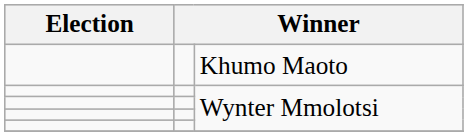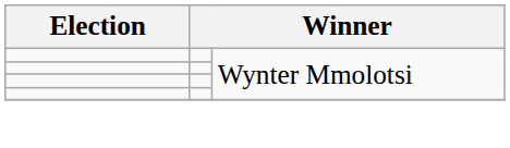 <table class=wikitable>
 <tr>
 <th width=100>Election</th>
 <th width=175 colspan=2>Winner</th>
-</tr>
-<tr>
-<td></td>
-<td width=5 bgcolor=></td>
-<td>Khumo Maoto</td>
 </tr>
 <tr>
 <td></td>
 <td width=5 bgcolor=></td>
 <td rowspan=4>Wynter Mmolotsi</td>
 </tr>
 <tr>
 <td></td>
 <td bgcolor=></td>
 </tr>
 <tr>
 <td></td>
 <td bgcolor=></td>
 </tr>
 <tr>
 <td></td>
 <td width=5 bgcolor=></td>
 </tr>
 <tr>
 </tr>
 </table>
